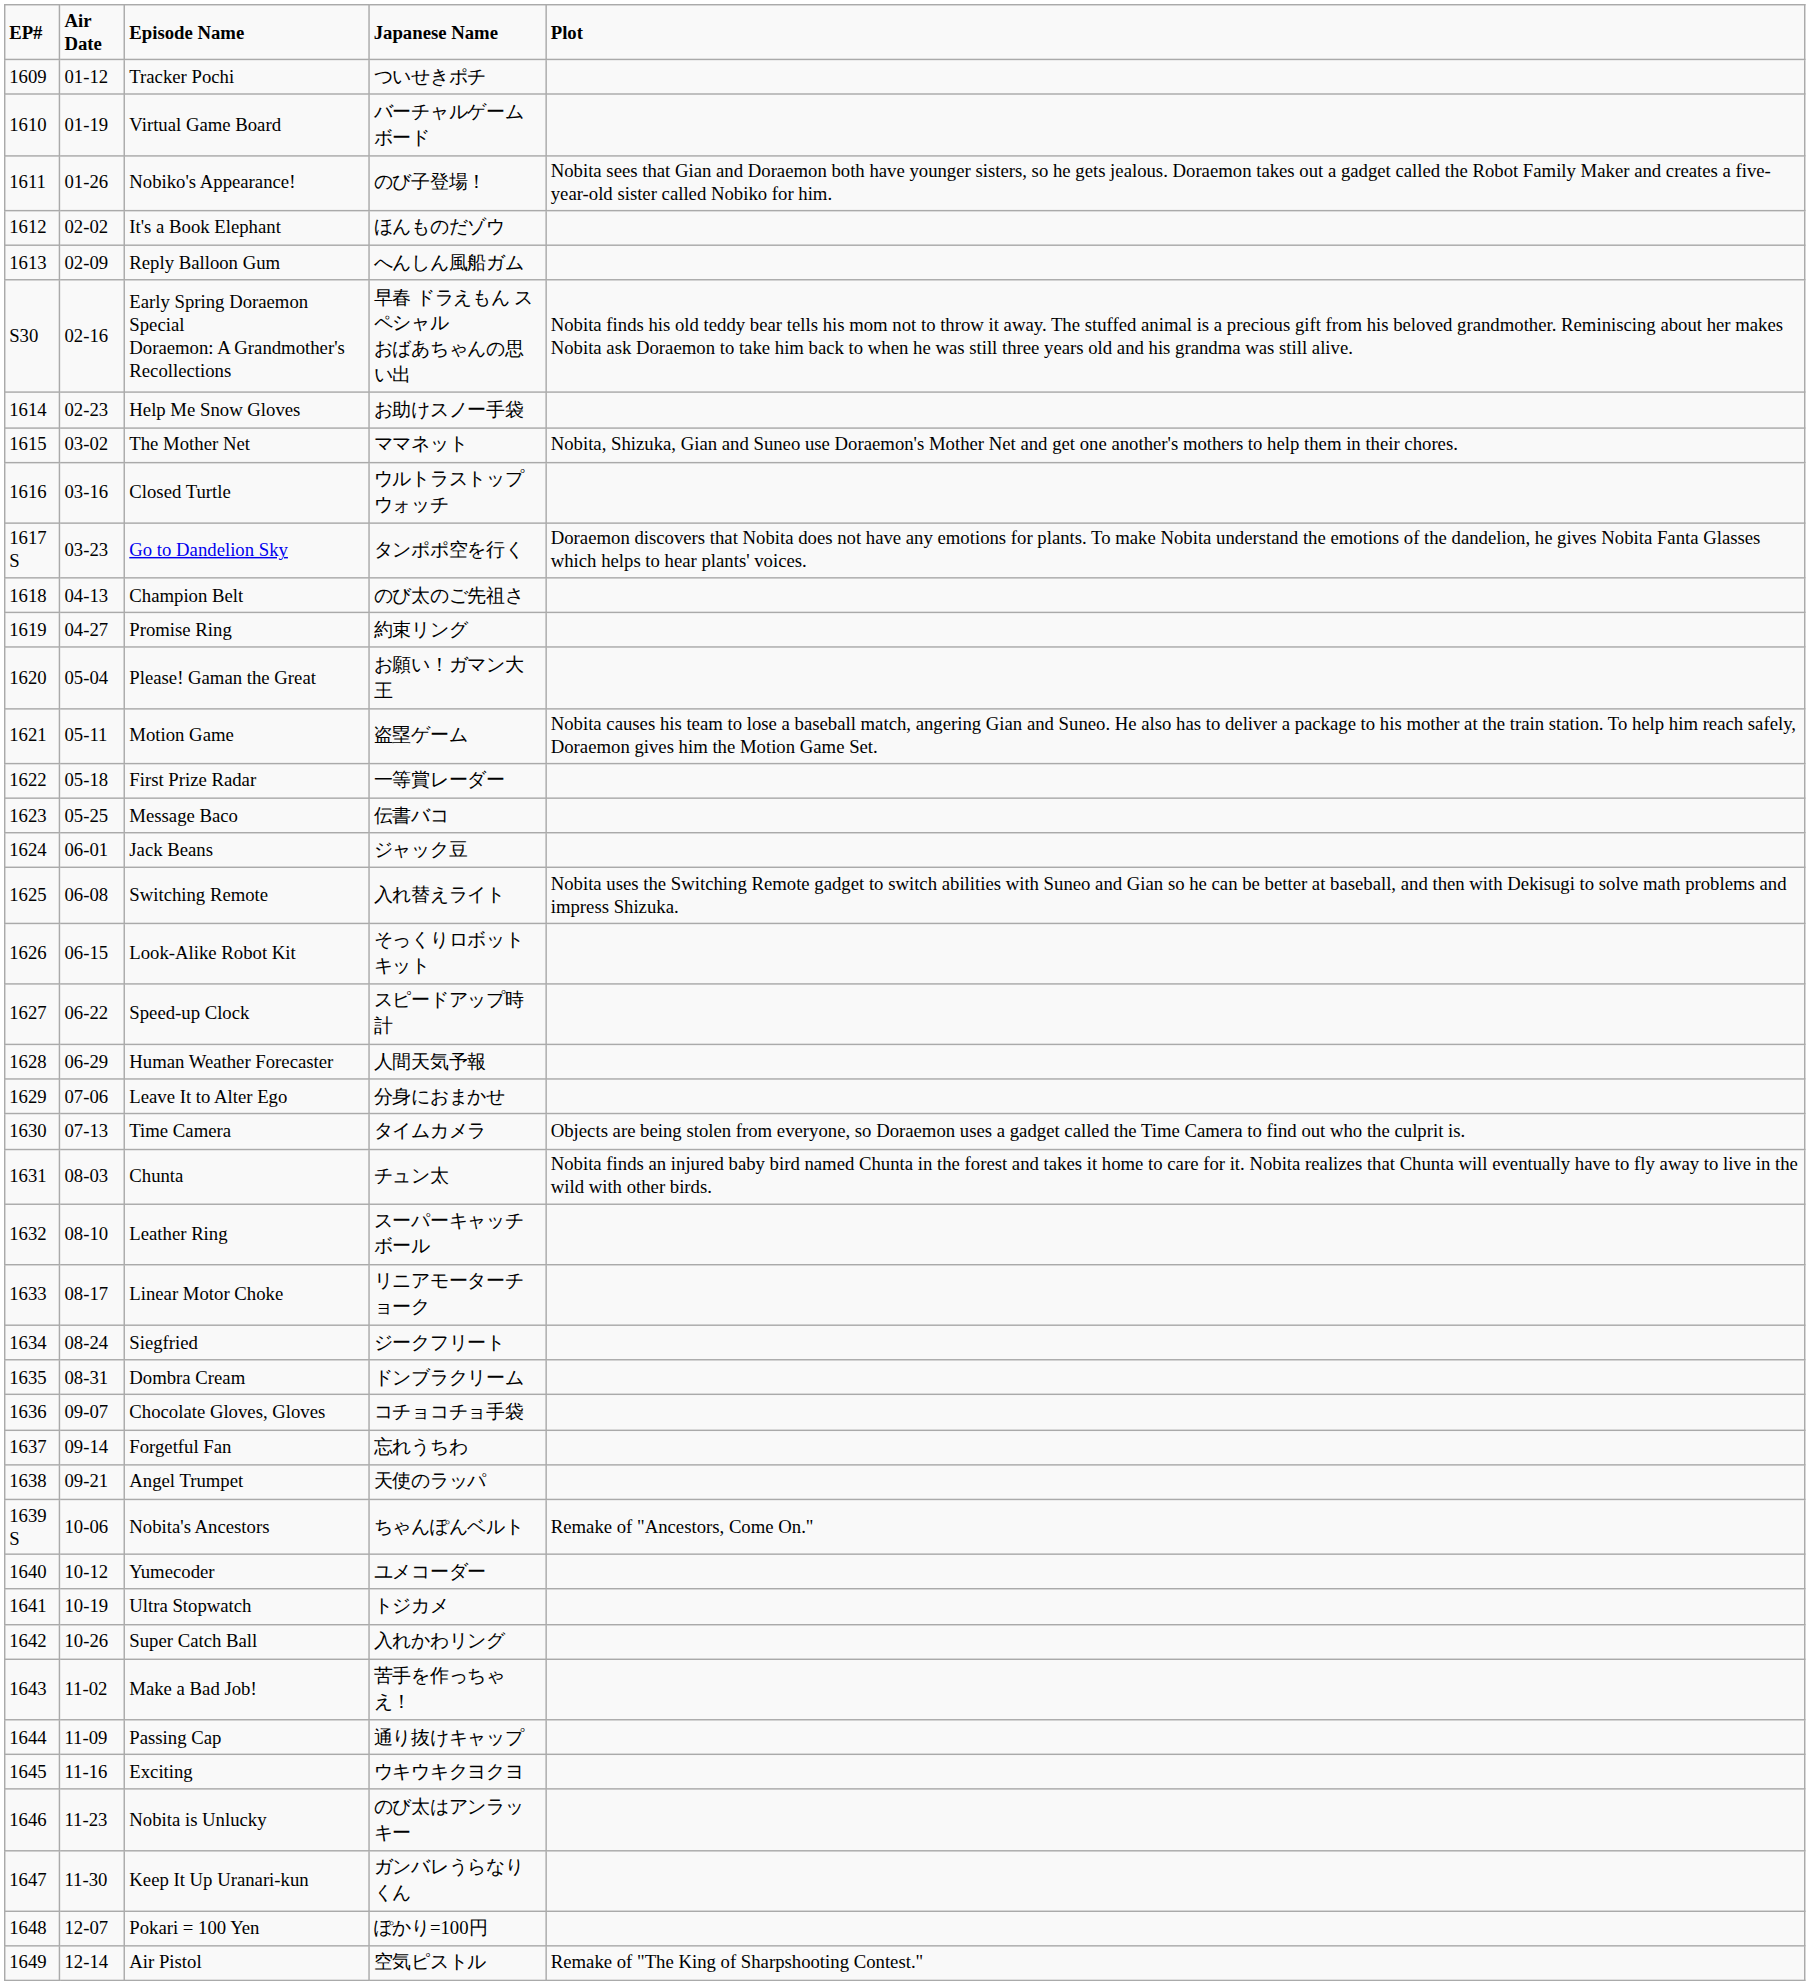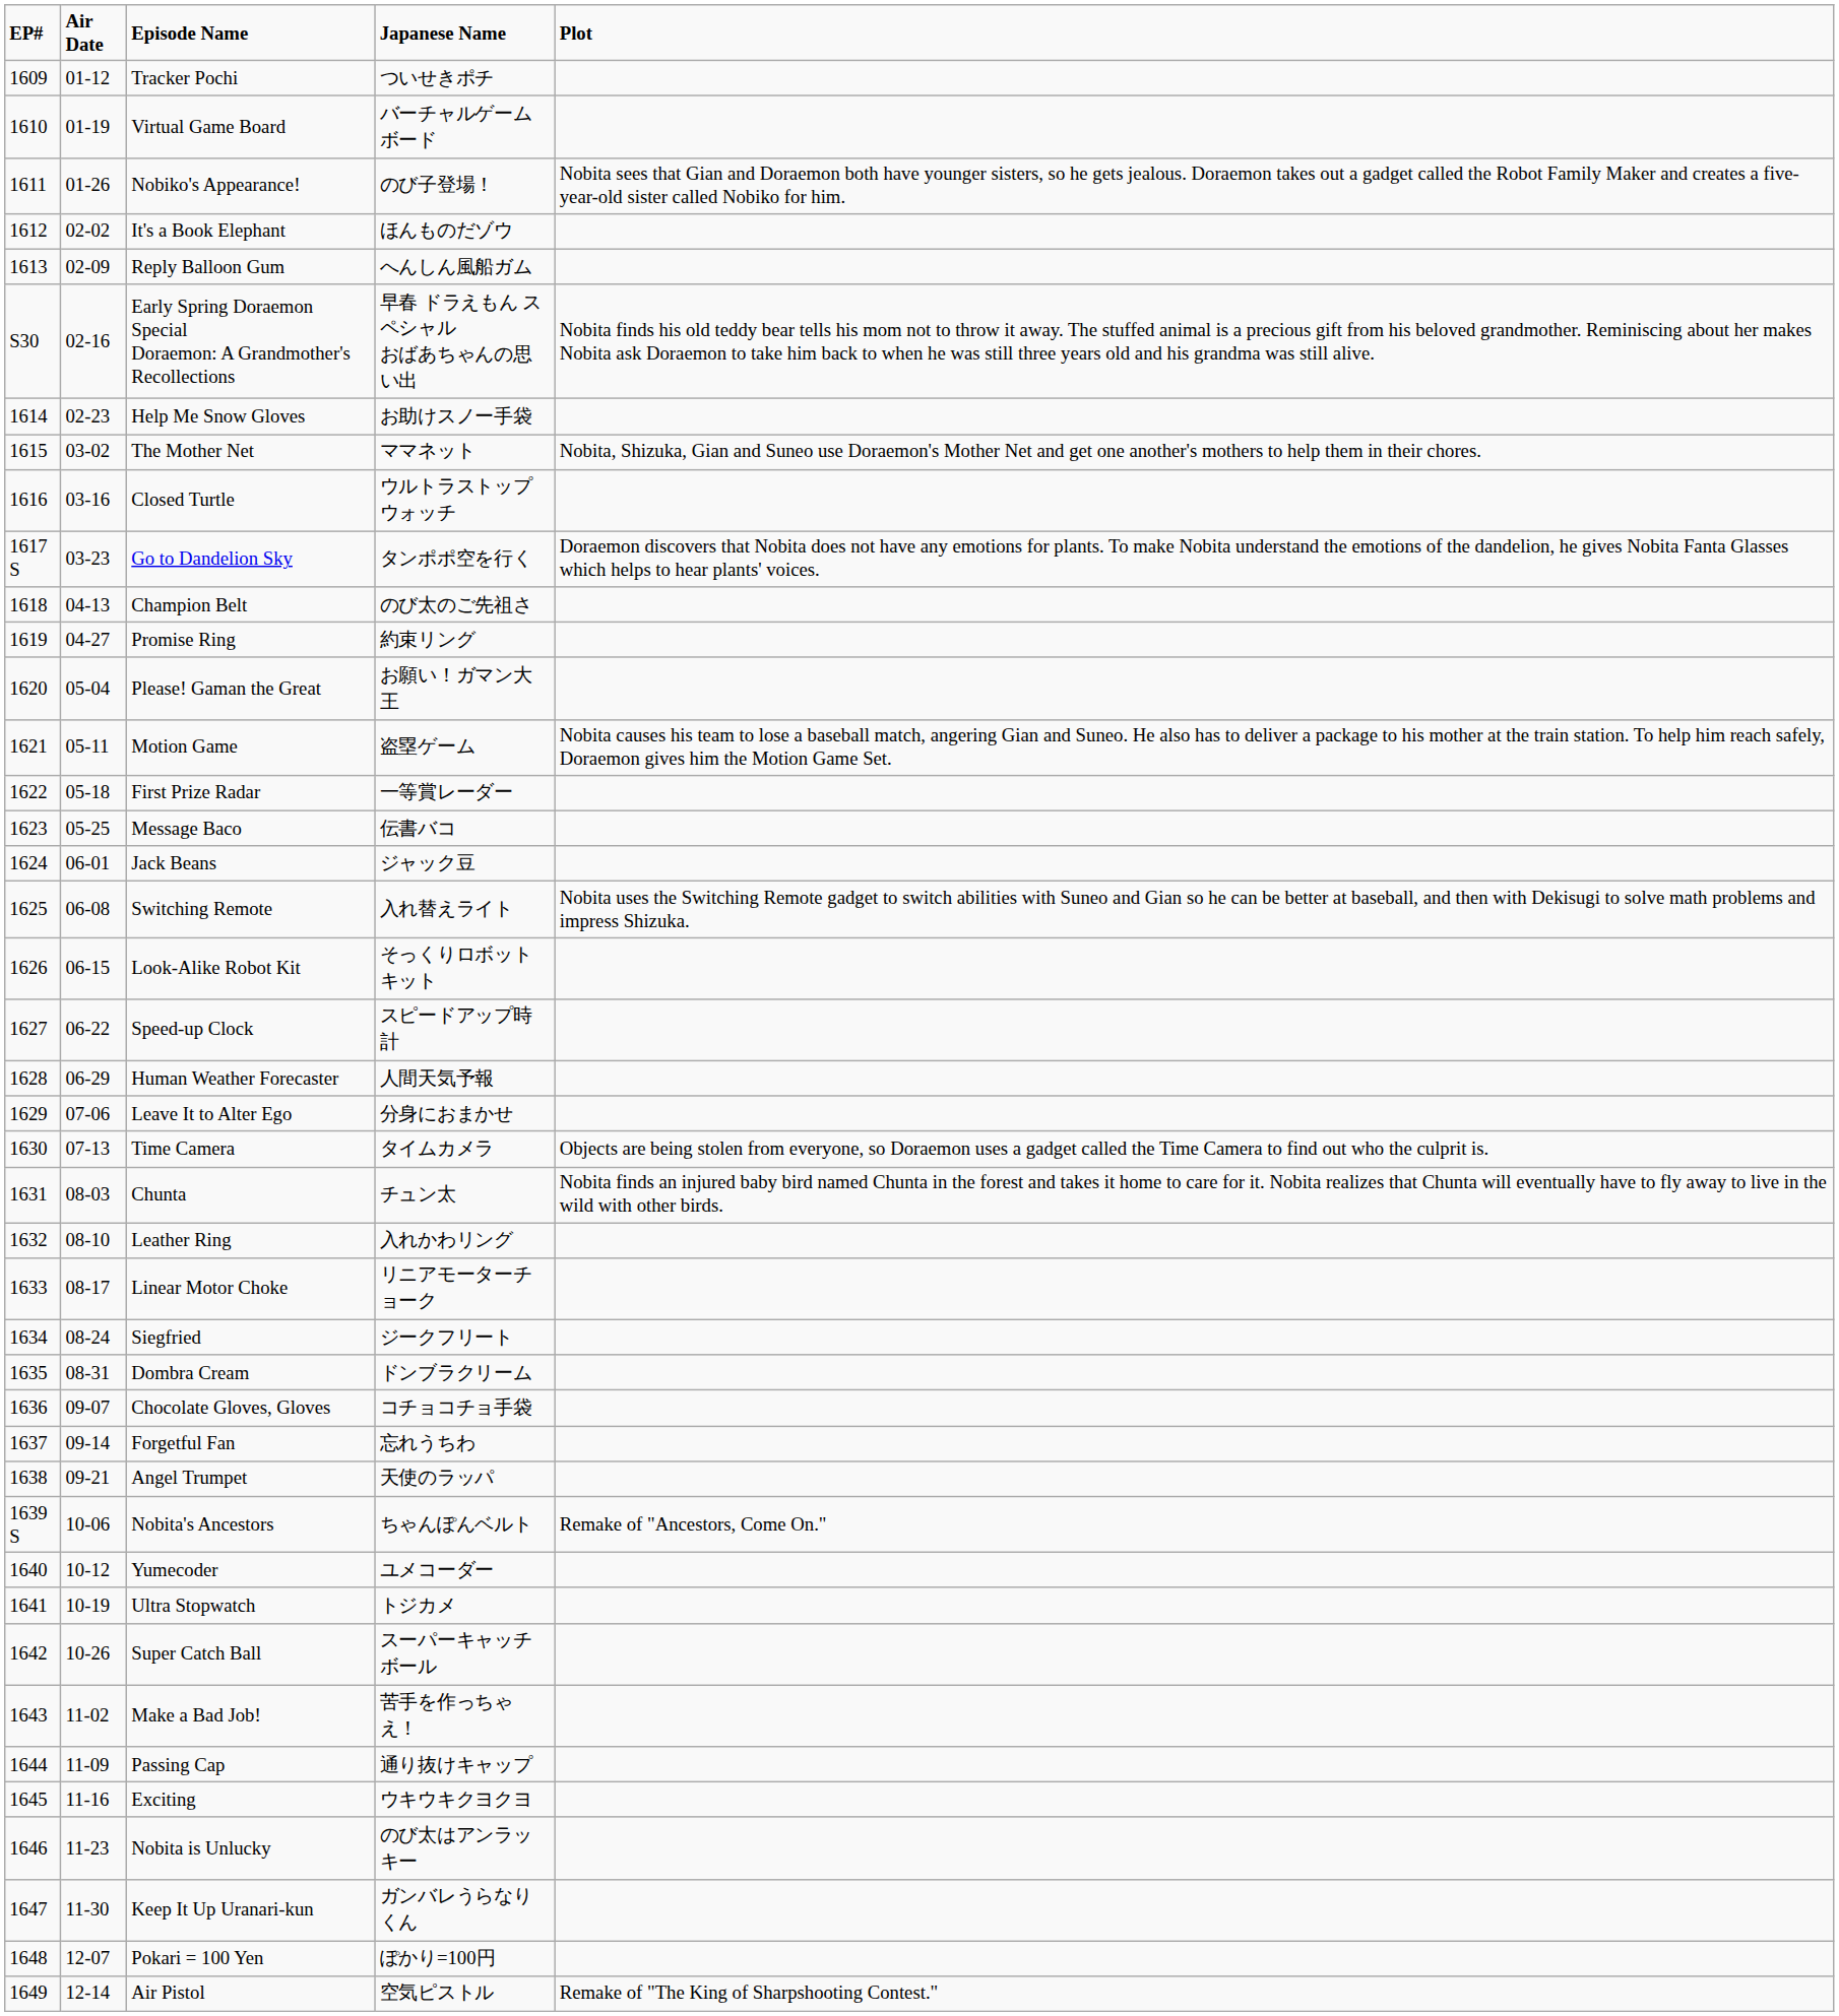 <table class="wikitable" style="font-size:small;">
 <tr>
 <td><strong>EP#</strong></td>
 <td><strong>Air Date</strong></td>
 <td><strong>Episode Name</strong></td>
 <td><strong>Japanese Name</strong></td>
 <td><strong>Plot</strong></td>
 </tr>
 <tr>
 <td>1609</td>
 <td>01-12</td>
 <td>Tracker Pochi</td>
 <td>ついせきポチ</td>
 <td></td>
 </tr>
 <tr>
 <td>1610</td>
 <td>01-19</td>
 <td>Virtual Game Board</td>
 <td>バーチャルゲームボード</td>
 <td></td>
 </tr>
 <tr>
 <td>1611</td>
 <td>01-26</td>
 <td>Nobiko's Appearance!</td>
 <td>のび子登場！</td>
 <td>Nobita sees that Gian and Doraemon both have younger sisters, so he gets jealous. Doraemon takes out a gadget called the Robot Family Maker and creates a five-year-old sister called Nobiko for him.</td>
 </tr>
 <tr>
 <td>1612</td>
 <td>02-02</td>
 <td>It's a Book Elephant</td>
 <td>ほんものだゾウ</td>
 <td></td>
 </tr>
 <tr>
 <td>1613</td>
 <td>02-09</td>
 <td>Reply Balloon Gum</td>
 <td>へんしん風船ガム</td>
 <td></td>
 </tr>
 <tr>
 <td>S30</td>
 <td>02-16</td>
 <td>Early Spring Doraemon Special<br>Doraemon: A Grandmother's Recollections</td>
 <td>早春 ドラえもん スペシャル<br>おばあちゃんの思い出</td>
 <td>Nobita finds his old teddy bear tells his mom not to throw it away. The stuffed animal is a precious gift from his beloved grandmother. Reminiscing about her makes Nobita ask Doraemon to take him back to when he was still three years old and his grandma was still alive.</td>
 </tr>
 <tr>
 <td>1614</td>
 <td>02-23</td>
 <td>Help Me Snow Gloves</td>
 <td>お助けスノー手袋</td>
 <td></td>
 </tr>
 <tr>
 <td>1615</td>
 <td>03-02</td>
 <td>The Mother Net</td>
 <td>ママネット</td>
 <td>Nobita, Shizuka, Gian and Suneo use Doraemon's Mother Net and get one another's mothers to help them in their chores.</td>
 </tr>
 <tr>
 <td>1616</td>
 <td>03-16</td>
 <td>Closed Turtle</td>
 <td>ウルトラストップウォッチ</td>
 <td></td>
 </tr>
 <tr>
 <td>1617 S</td>
 <td>03-23</td>
 <td><a href='#'>Go to Dandelion Sky</a></td>
 <td>タンポポ空を行く</td>
 <td>Doraemon discovers that Nobita does not have any emotions for plants. To make Nobita understand the emotions of the dandelion, he gives Nobita Fanta Glasses which helps to hear plants' voices.</td>
 </tr>
 <tr>
 <td>1618</td>
 <td>04-13</td>
 <td>Champion Belt</td>
 <td>のび太のご先祖さ</td>
 <td></td>
 </tr>
 <tr>
 <td>1619</td>
 <td>04-27</td>
 <td>Promise Ring</td>
 <td>約束リング</td>
 <td></td>
 </tr>
 <tr>
 <td>1620</td>
 <td>05-04</td>
 <td>Please! Gaman the Great</td>
 <td>お願い！ガマン大王</td>
 <td></td>
 </tr>
 <tr>
 <td>1621</td>
 <td>05-11</td>
 <td>Motion Game</td>
 <td>盗塁ゲーム</td>
 <td>Nobita causes his team to lose a baseball match, angering Gian and Suneo. He also has to deliver a package to his mother at the train station. To help him reach safely, Doraemon gives him the Motion Game Set.</td>
 </tr>
 <tr>
 <td>1622</td>
 <td>05-18</td>
 <td>First Prize Radar</td>
 <td>一等賞レーダー</td>
 <td></td>
 </tr>
 <tr>
 <td>1623</td>
 <td>05-25</td>
 <td>Message Baco</td>
 <td>伝書バコ</td>
 <td></td>
 </tr>
 <tr>
 <td>1624</td>
 <td>06-01</td>
 <td>Jack Beans</td>
 <td>ジャック豆</td>
 <td></td>
 </tr>
 <tr>
 <td>1625</td>
 <td>06-08</td>
 <td>Switching Remote</td>
 <td>入れ替えライト</td>
 <td>Nobita uses the Switching Remote gadget to switch abilities with Suneo and Gian so he can be better at baseball, and then with Dekisugi to solve math problems and impress Shizuka.</td>
 </tr>
 <tr>
 <td>1626</td>
 <td>06-15</td>
 <td>Look-Alike Robot Kit</td>
 <td>そっくりロボットキット</td>
 <td></td>
 </tr>
 <tr>
 <td>1627</td>
 <td>06-22</td>
 <td>Speed-up Clock</td>
 <td>スピードアップ時計</td>
 <td></td>
 </tr>
 <tr>
 <td>1628</td>
 <td>06-29</td>
 <td>Human Weather Forecaster</td>
 <td>人間天気予報</td>
 <td></td>
 </tr>
 <tr>
 <td>1629</td>
 <td>07-06</td>
 <td>Leave It to Alter Ego</td>
 <td>分身におまかせ</td>
 <td></td>
 </tr>
 <tr>
 <td>1630</td>
 <td>07-13</td>
 <td>Time Camera</td>
 <td>タイムカメラ</td>
 <td>Objects are being stolen from everyone, so Doraemon uses a gadget called the Time Camera to find out who the culprit is.</td>
 </tr>
 <tr>
 <td>1631</td>
 <td>08-03</td>
 <td>Chunta</td>
 <td>チュン太</td>
 <td>Nobita finds an injured baby bird named Chunta in the forest and takes it home to care for it. Nobita realizes that Chunta will eventually have to fly away to live in the wild with other birds.</td>
 </tr>
 <tr>
 <td>1632</td>
 <td>08-10</td>
 <td>Leather Ring</td>
-<td>スーパーキャッチボール</td>
+<td>入れかわリング</td>
 <td></td>
 </tr>
 <tr>
 <td>1633</td>
 <td>08-17</td>
 <td>Linear Motor Choke</td>
 <td>リニアモーターチョーク</td>
 <td></td>
 </tr>
 <tr>
 <td>1634</td>
 <td>08-24</td>
 <td>Siegfried</td>
 <td>ジークフリート</td>
 <td></td>
 </tr>
 <tr>
 <td>1635</td>
 <td>08-31</td>
 <td>Dombra Cream</td>
 <td>ドンブラクリーム</td>
 <td></td>
 </tr>
 <tr>
 <td>1636</td>
 <td>09-07</td>
 <td>Chocolate Gloves, Gloves</td>
 <td>コチョコチョ手袋</td>
 <td></td>
 </tr>
 <tr>
 <td>1637</td>
 <td>09-14</td>
 <td>Forgetful Fan</td>
 <td>忘れうちわ</td>
 <td></td>
 </tr>
 <tr>
 <td>1638</td>
 <td>09-21</td>
 <td>Angel Trumpet</td>
 <td>天使のラッパ</td>
 <td></td>
 </tr>
 <tr>
 <td>1639 S</td>
 <td>10-06</td>
 <td>Nobita's Ancestors</td>
 <td>ちゃんぽんベルト</td>
 <td>Remake of "Ancestors, Come On."</td>
 </tr>
 <tr>
 <td>1640</td>
 <td>10-12</td>
 <td>Yumecoder</td>
 <td>ユメコーダー</td>
 <td></td>
 </tr>
 <tr>
 <td>1641</td>
 <td>10-19</td>
 <td>Ultra Stopwatch</td>
 <td>トジカメ</td>
 <td></td>
 </tr>
 <tr>
 <td>1642</td>
 <td>10-26</td>
 <td>Super Catch Ball</td>
-<td>入れかわリング</td>
+<td>スーパーキャッチボール</td>
 <td></td>
 </tr>
 <tr>
 <td>1643</td>
 <td>11-02</td>
 <td>Make a Bad Job!</td>
 <td>苦手を作っちゃえ！</td>
 <td></td>
 </tr>
 <tr>
 <td>1644</td>
 <td>11-09</td>
 <td>Passing Cap</td>
 <td>通り抜けキャップ</td>
 <td></td>
 </tr>
 <tr>
 <td>1645</td>
 <td>11-16</td>
 <td>Exciting</td>
 <td>ウキウキクヨクヨ</td>
 <td></td>
 </tr>
 <tr>
 <td>1646</td>
 <td>11-23</td>
 <td>Nobita is Unlucky</td>
 <td>のび太はアンラッキー</td>
 <td></td>
 </tr>
 <tr>
 <td>1647</td>
 <td>11-30</td>
 <td>Keep It Up Uranari-kun</td>
 <td>ガンバレうらなりくん</td>
 <td></td>
 </tr>
 <tr>
 <td>1648</td>
 <td>12-07</td>
 <td>Pokari = 100 Yen</td>
 <td>ぽかり=100円</td>
 <td></td>
 </tr>
 <tr>
 <td>1649</td>
 <td>12-14</td>
 <td>Air Pistol</td>
 <td>空気ピストル</td>
 <td>Remake of "The King of Sharpshooting Contest."</td>
 </tr>
 </table>
